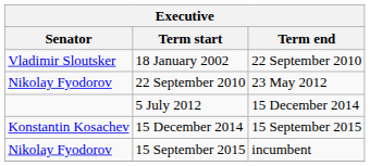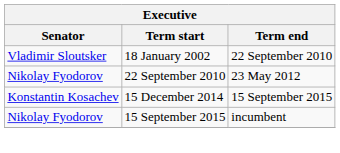 <table class="wikitable sortable">
 <tr>
 <th colspan=3>Executive</th>
 </tr>
 <tr>
 <th>Senator</th>
 <th>Term start</th>
 <th>Term end</th>
 </tr>
 <tr>
 <td><a href='#'>Vladimir Sloutsker</a></td>
 <td>18 January 2002</td>
 <td>22 September 2010</td>
 </tr>
 <tr>
 <td><a href='#'>Nikolay Fyodorov</a></td>
 <td>22 September 2010</td>
 <td>23 May 2012</td>
 </tr>
 <tr>
-<td></td>
-<td>5 July 2012</td>
-<td>15 December 2014</td>
-</tr>
-<tr>
 <td><a href='#'>Konstantin Kosachev</a></td>
 <td>15 December 2014</td>
 <td>15 September 2015</td>
 </tr>
 <tr>
 <td><a href='#'>Nikolay Fyodorov</a></td>
 <td>15 September 2015</td>
 <td>incumbent</td>
 </tr>
 <tr>
 </tr>
 </table>
